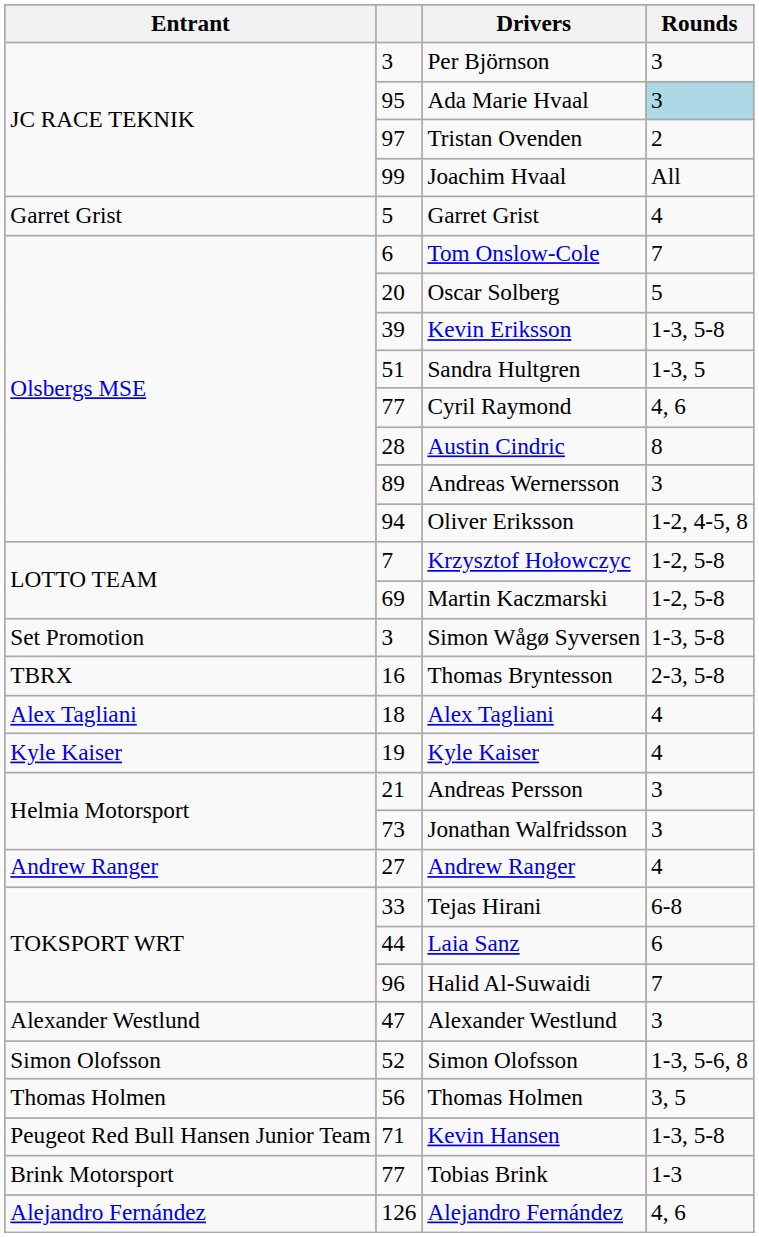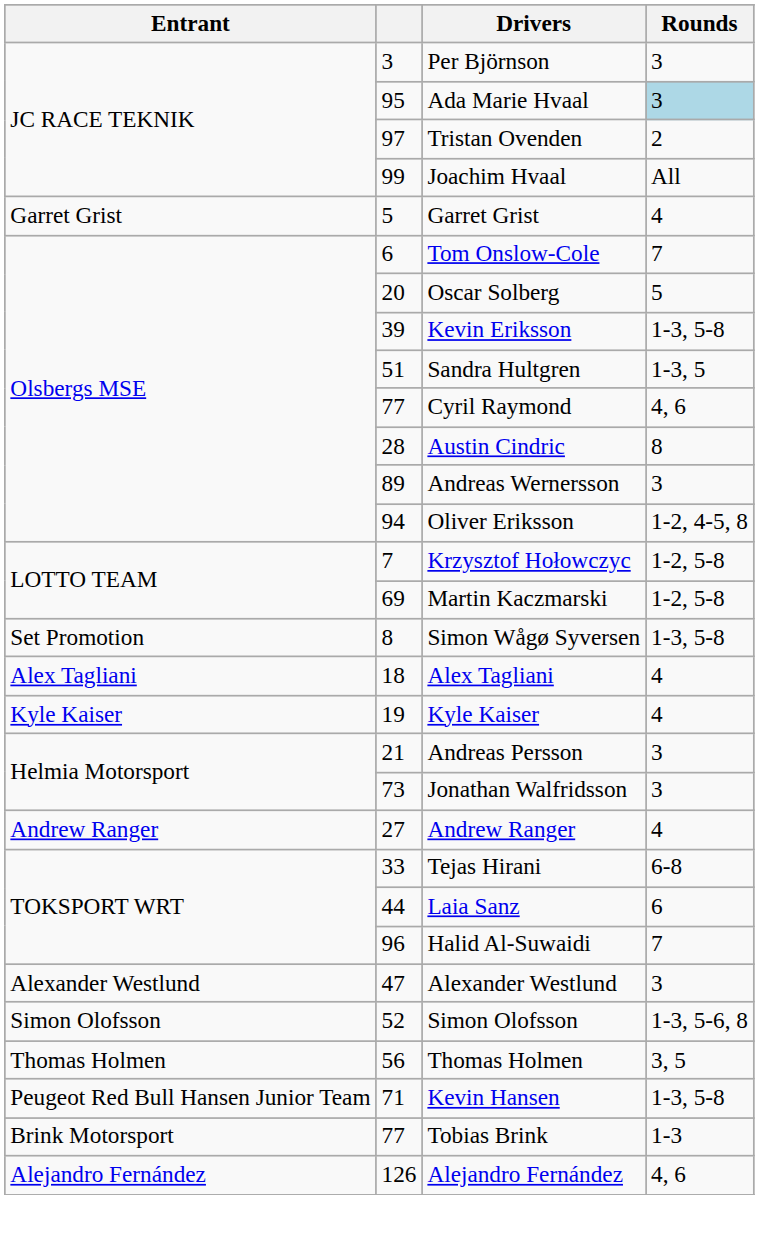 <table class="wikitable" style="font-size: 85%">
 <tr>
 <th>Entrant</th>
 <th></th>
 <th>Drivers</th>
 <th>Rounds</th>
 </tr>
 <tr>
 <td rowspan="4">JC RACE TEKNIK</td>
 <td>3</td>
 <td> Per Björnson</td>
 <td>3</td>
 </tr>
 <tr>
 <td>95</td>
 <td> Ada Marie Hvaal</td>
 <td style="background: lightblue;">3</td>
 </tr>
 <tr>
 <td>97</td>
 <td> Tristan Ovenden</td>
 <td>2</td>
 </tr>
 <tr>
 <td>99</td>
 <td> Joachim Hvaal</td>
 <td>All</td>
 </tr>
 <tr>
 <td>Garret Grist</td>
 <td>5</td>
 <td> Garret Grist</td>
 <td>4</td>
 </tr>
 <tr>
 <td rowspan="8"><a href='#'>Olsbergs MSE</a></td>
 <td>6</td>
 <td> <a href='#'>Tom Onslow-Cole</a></td>
 <td>7</td>
 </tr>
 <tr>
 <td>20</td>
 <td> Oscar Solberg</td>
 <td>5</td>
 </tr>
 <tr>
 <td>39</td>
 <td> <a href='#'>Kevin Eriksson</a></td>
 <td>1-3, 5-8</td>
 </tr>
 <tr>
 <td>51</td>
 <td> Sandra Hultgren</td>
 <td>1-3, 5</td>
 </tr>
 <tr>
 <td>77</td>
 <td> Cyril Raymond</td>
 <td>4, 6</td>
 </tr>
 <tr>
 <td>28</td>
 <td> <a href='#'>Austin Cindric</a></td>
 <td>8</td>
 </tr>
 <tr>
 <td>89</td>
 <td> Andreas Wernersson</td>
 <td>3</td>
 </tr>
 <tr>
 <td>94</td>
 <td> Oliver Eriksson</td>
 <td>1-2, 4-5, 8</td>
 </tr>
 <tr>
 <td rowspan="2">LOTTO TEAM</td>
 <td>7</td>
 <td> <a href='#'>Krzysztof Hołowczyc</a></td>
 <td>1-2, 5-8</td>
 </tr>
 <tr>
 <td>69</td>
 <td> Martin Kaczmarski</td>
 <td>1-2, 5-8</td>
 </tr>
 <tr>
 <td>Set Promotion</td>
-<td>3</td>
+<td>8</td>
 <td> Simon Wågø Syversen</td>
 <td>1-3, 5-8</td>
-</tr>
-<tr>
-<td>TBRX</td>
-<td>16</td>
-<td> Thomas Bryntesson</td>
-<td>2-3, 5-8</td>
 </tr>
 <tr>
 <td><a href='#'>Alex Tagliani</a></td>
 <td>18</td>
 <td> <a href='#'>Alex Tagliani</a></td>
 <td>4</td>
 </tr>
 <tr>
 <td><a href='#'>Kyle Kaiser</a></td>
 <td>19</td>
 <td> <a href='#'>Kyle Kaiser</a></td>
 <td>4</td>
 </tr>
 <tr>
 <td rowspan="2">Helmia Motorsport</td>
 <td>21</td>
 <td> Andreas Persson</td>
 <td>3</td>
 </tr>
 <tr>
 <td>73</td>
 <td> Jonathan Walfridsson</td>
 <td>3</td>
 </tr>
 <tr>
 <td><a href='#'>Andrew Ranger</a></td>
 <td>27</td>
 <td> <a href='#'>Andrew Ranger</a></td>
 <td>4</td>
 </tr>
 <tr>
 <td rowspan="3">TOKSPORT WRT</td>
 <td>33</td>
 <td> Tejas Hirani</td>
 <td>6-8</td>
 </tr>
 <tr>
 <td>44</td>
 <td> <a href='#'>Laia Sanz</a></td>
 <td>6</td>
 </tr>
 <tr>
 <td>96</td>
 <td> Halid Al-Suwaidi</td>
 <td>7</td>
 </tr>
 <tr>
 <td>Alexander Westlund</td>
 <td>47</td>
 <td> Alexander Westlund</td>
 <td>3</td>
 </tr>
 <tr>
 <td>Simon Olofsson</td>
 <td>52</td>
 <td> Simon Olofsson</td>
 <td>1-3, 5-6, 8</td>
 </tr>
 <tr>
 <td>Thomas Holmen</td>
 <td>56</td>
 <td> Thomas Holmen</td>
 <td>3, 5</td>
 </tr>
 <tr>
 <td>Peugeot Red Bull Hansen Junior Team</td>
 <td>71</td>
 <td> <a href='#'>Kevin Hansen</a></td>
 <td>1-3, 5-8</td>
 </tr>
 <tr>
 <td>Brink Motorsport</td>
 <td>77</td>
 <td> Tobias Brink</td>
 <td>1-3</td>
 </tr>
 <tr>
 <td><a href='#'>Alejandro Fernández</a></td>
 <td>126</td>
 <td> <a href='#'>Alejandro Fernández</a></td>
 <td>4, 6</td>
 </tr>
 <tr>
 </tr>
 </table>
